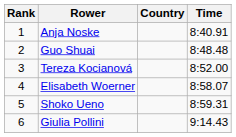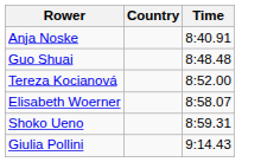 <table class="wikitable" style="text-align:center">
 <tr>
-<th>Rank</th>
 <th>Rower</th>
 <th>Country</th>
 <th>Time</th>
 </tr>
 <tr>
-<td>1</td>
 <td align="left"><a href='#'>Anja Noske</a></td>
 <td align="left"></td>
 <td>8:40.91</td>
 </tr>
 <tr>
-<td>2</td>
 <td align="left"><a href='#'>Guo Shuai</a></td>
 <td align="left"></td>
 <td>8:48.48</td>
 </tr>
 <tr>
-<td>3</td>
 <td align="left"><a href='#'>Tereza Kocianová</a></td>
 <td align="left"></td>
 <td>8:52.00</td>
 </tr>
 <tr>
-<td>4</td>
 <td align="left"><a href='#'>Elisabeth Woerner</a></td>
 <td align="left"></td>
 <td>8:58.07</td>
 </tr>
 <tr>
-<td>5</td>
 <td align="left"><a href='#'>Shoko Ueno</a></td>
 <td align="left"></td>
 <td>8:59.31</td>
 </tr>
 <tr>
-<td>6</td>
 <td align="left"><a href='#'>Giulia Pollini</a></td>
 <td align="left"></td>
 <td>9:14.43</td>
 </tr>
 </table>
